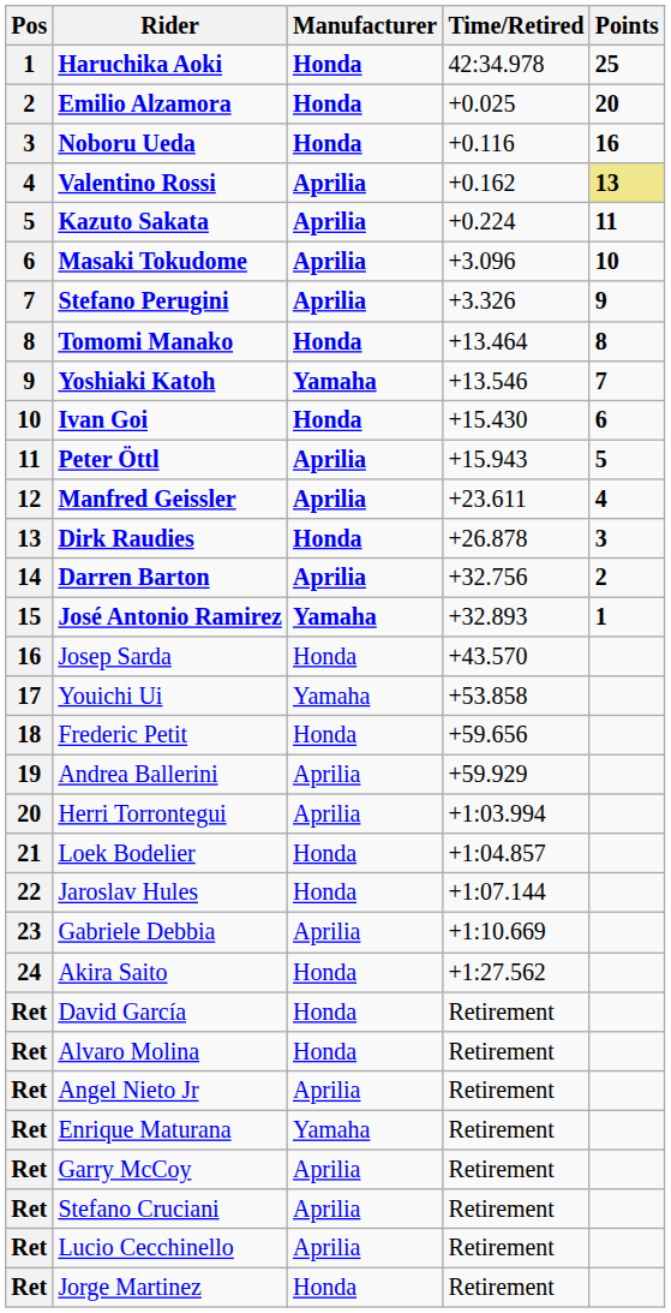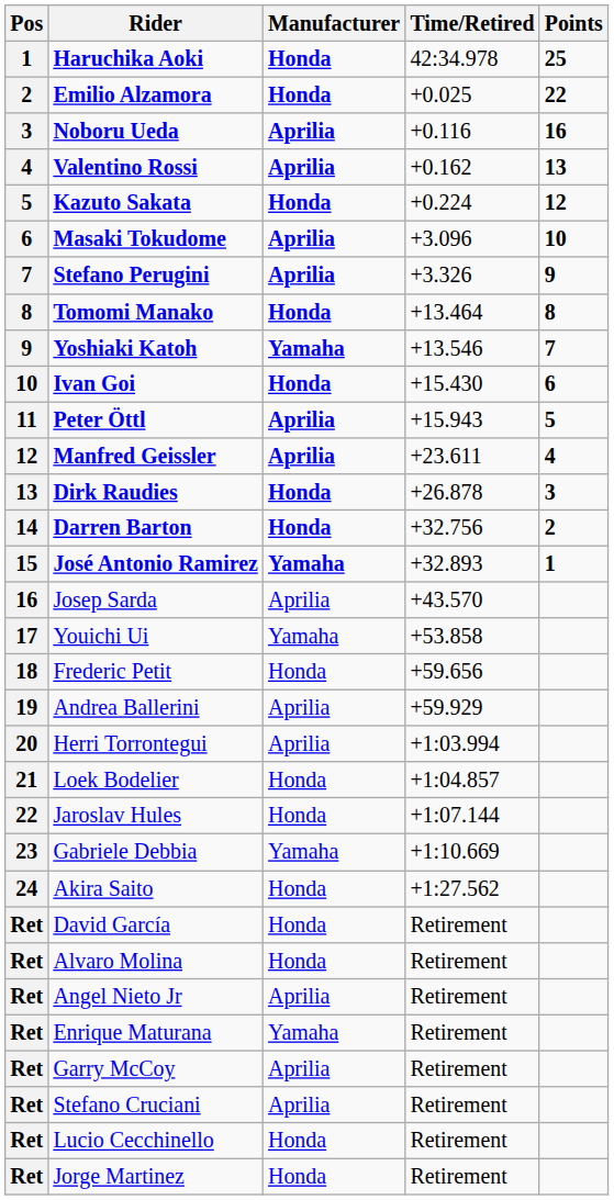 <table class="wikitable" style="font-size: 95%;">
 <tr>
 <th>Pos</th>
 <th>Rider</th>
 <th>Manufacturer</th>
 <th>Time/Retired</th>
 <th>Points</th>
 </tr>
 <tr>
 <th>1</th>
 <td> <strong><a href='#'>Haruchika Aoki</a></strong></td>
 <td><strong><a href='#'>Honda</a></strong></td>
 <td>42:34.978</td>
 <td><strong>25</strong></td>
 </tr>
 <tr>
 <th>2</th>
 <td> <strong><a href='#'>Emilio Alzamora</a></strong></td>
 <td><strong><a href='#'>Honda</a></strong></td>
 <td>+0.025</td>
-<td><strong>20</strong></td>
+<td><strong>22</strong></td>
 </tr>
 <tr>
 <th>3</th>
 <td> <strong><a href='#'>Noboru Ueda</a></strong></td>
-<td><strong><a href='#'>Honda</a></strong></td>
+<td><strong><a href='#'>Aprilia</a></strong></td>
 <td>+0.116</td>
 <td><strong>16</strong></td>
 </tr>
 <tr>
 <th>4</th>
 <td> <strong><a href='#'>Valentino Rossi</a></strong></td>
 <td><strong><a href='#'>Aprilia</a></strong></td>
 <td>+0.162</td>
-<td style="background: khaki;"><strong>13</strong></td>
+<td><strong>13</strong></td>
 </tr>
 <tr>
 <th>5</th>
 <td> <strong><a href='#'>Kazuto Sakata</a></strong></td>
-<td><strong><a href='#'>Aprilia</a></strong></td>
+<td><strong><a href='#'>Honda</a></strong></td>
 <td>+0.224</td>
-<td><strong>11</strong></td>
+<td><strong>12</strong></td>
 </tr>
 <tr>
 <th>6</th>
 <td> <strong><a href='#'>Masaki Tokudome</a></strong></td>
 <td><strong><a href='#'>Aprilia</a></strong></td>
 <td>+3.096</td>
 <td><strong>10</strong></td>
 </tr>
 <tr>
 <th>7</th>
 <td> <strong><a href='#'>Stefano Perugini</a></strong></td>
 <td><strong><a href='#'>Aprilia</a></strong></td>
 <td>+3.326</td>
 <td><strong>9</strong></td>
 </tr>
 <tr>
 <th>8</th>
 <td> <strong><a href='#'>Tomomi Manako</a></strong></td>
 <td><strong><a href='#'>Honda</a></strong></td>
 <td>+13.464</td>
 <td><strong>8</strong></td>
 </tr>
 <tr>
 <th>9</th>
 <td> <strong><a href='#'>Yoshiaki Katoh</a></strong></td>
 <td><strong><a href='#'>Yamaha</a></strong></td>
 <td>+13.546</td>
 <td><strong>7</strong></td>
 </tr>
 <tr>
 <th>10</th>
 <td> <strong><a href='#'>Ivan Goi</a></strong></td>
 <td><strong><a href='#'>Honda</a></strong></td>
 <td>+15.430</td>
 <td><strong>6</strong></td>
 </tr>
 <tr>
 <th>11</th>
 <td> <strong><a href='#'>Peter Öttl</a></strong></td>
 <td><strong><a href='#'>Aprilia</a></strong></td>
 <td>+15.943</td>
 <td><strong>5</strong></td>
 </tr>
 <tr>
 <th>12</th>
 <td> <strong><a href='#'>Manfred Geissler</a></strong></td>
 <td><strong><a href='#'>Aprilia</a></strong></td>
 <td>+23.611</td>
 <td><strong>4</strong></td>
 </tr>
 <tr>
 <th>13</th>
 <td> <strong><a href='#'>Dirk Raudies</a></strong></td>
 <td><strong><a href='#'>Honda</a></strong></td>
 <td>+26.878</td>
 <td><strong>3</strong></td>
 </tr>
 <tr>
 <th>14</th>
 <td> <strong><a href='#'>Darren Barton</a></strong></td>
-<td><strong><a href='#'>Aprilia</a></strong></td>
+<td><strong><a href='#'>Honda</a></strong></td>
 <td>+32.756</td>
 <td><strong>2</strong></td>
 </tr>
 <tr>
 <th>15</th>
 <td> <strong><a href='#'>José Antonio Ramirez</a></strong></td>
 <td><strong><a href='#'>Yamaha</a></strong></td>
 <td>+32.893</td>
 <td><strong>1</strong></td>
 </tr>
 <tr>
 <th>16</th>
 <td> <a href='#'>Josep Sarda</a></td>
-<td><a href='#'>Honda</a></td>
+<td><a href='#'>Aprilia</a></td>
 <td>+43.570</td>
 <td></td>
 </tr>
 <tr>
 <th>17</th>
 <td> <a href='#'>Youichi Ui</a></td>
 <td><a href='#'>Yamaha</a></td>
 <td>+53.858</td>
 <td></td>
 </tr>
 <tr>
 <th>18</th>
 <td> <a href='#'>Frederic Petit</a></td>
 <td><a href='#'>Honda</a></td>
 <td>+59.656</td>
 <td></td>
 </tr>
 <tr>
 <th>19</th>
 <td> <a href='#'>Andrea Ballerini</a></td>
 <td><a href='#'>Aprilia</a></td>
 <td>+59.929</td>
 <td></td>
 </tr>
 <tr>
 <th>20</th>
 <td> <a href='#'>Herri Torrontegui</a></td>
 <td><a href='#'>Aprilia</a></td>
 <td>+1:03.994</td>
 <td></td>
 </tr>
 <tr>
 <th>21</th>
 <td> <a href='#'>Loek Bodelier</a></td>
 <td><a href='#'>Honda</a></td>
 <td>+1:04.857</td>
 <td></td>
 </tr>
 <tr>
 <th>22</th>
 <td> <a href='#'>Jaroslav Hules</a></td>
 <td><a href='#'>Honda</a></td>
 <td>+1:07.144</td>
 <td></td>
 </tr>
 <tr>
 <th>23</th>
 <td> <a href='#'>Gabriele Debbia</a></td>
-<td><a href='#'>Aprilia</a></td>
+<td><a href='#'>Yamaha</a></td>
 <td>+1:10.669</td>
 <td></td>
 </tr>
 <tr>
 <th>24</th>
 <td> <a href='#'>Akira Saito</a></td>
 <td><a href='#'>Honda</a></td>
 <td>+1:27.562</td>
 <td></td>
 </tr>
 <tr>
 <th>Ret</th>
 <td> <a href='#'>David García</a></td>
 <td><a href='#'>Honda</a></td>
 <td>Retirement</td>
 <td></td>
 </tr>
 <tr>
 <th>Ret</th>
 <td> <a href='#'>Alvaro Molina</a></td>
 <td><a href='#'>Honda</a></td>
 <td>Retirement</td>
 <td></td>
 </tr>
 <tr>
 <th>Ret</th>
 <td> <a href='#'>Angel Nieto Jr</a></td>
 <td><a href='#'>Aprilia</a></td>
 <td>Retirement</td>
 <td></td>
 </tr>
 <tr>
 <th>Ret</th>
 <td> <a href='#'>Enrique Maturana</a></td>
 <td><a href='#'>Yamaha</a></td>
 <td>Retirement</td>
 <td></td>
 </tr>
 <tr>
 <th>Ret</th>
 <td> <a href='#'>Garry McCoy</a></td>
 <td><a href='#'>Aprilia</a></td>
 <td>Retirement</td>
 <td></td>
 </tr>
 <tr>
 <th>Ret</th>
 <td> <a href='#'>Stefano Cruciani</a></td>
 <td><a href='#'>Aprilia</a></td>
 <td>Retirement</td>
 <td></td>
 </tr>
 <tr>
 <th>Ret</th>
 <td> <a href='#'>Lucio Cecchinello</a></td>
-<td><a href='#'>Aprilia</a></td>
+<td><a href='#'>Honda</a></td>
 <td>Retirement</td>
 <td></td>
 </tr>
 <tr>
 <th>Ret</th>
 <td> <a href='#'>Jorge Martinez</a></td>
 <td><a href='#'>Honda</a></td>
 <td>Retirement</td>
 <td></td>
 </tr>
 </table>
